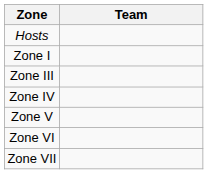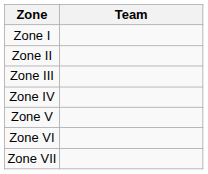 <table class="wikitable">
 <tr>
 <th>Zone</th>
 <th width=170>Team</th>
 </tr>
 <tr>
-<td align=center><em>Hosts</em></td>
+<td align=center>Zone I</td>
 <td></td>
 </tr>
 <tr>
-<td align=center>Zone I</td>
+<td align=center>Zone II</td>
 <td></td>
 </tr>
 <tr>
 <td align=center>Zone III</td>
 <td></td>
 </tr>
 <tr>
 <td align=center>Zone IV</td>
 <td></td>
 </tr>
 <tr>
 <td align=center>Zone V</td>
 <td></td>
 </tr>
 <tr>
 <td align=center>Zone VI</td>
 <td></td>
 </tr>
 <tr>
 <td align=center>Zone VII</td>
 <td></td>
 </tr>
 </table>
